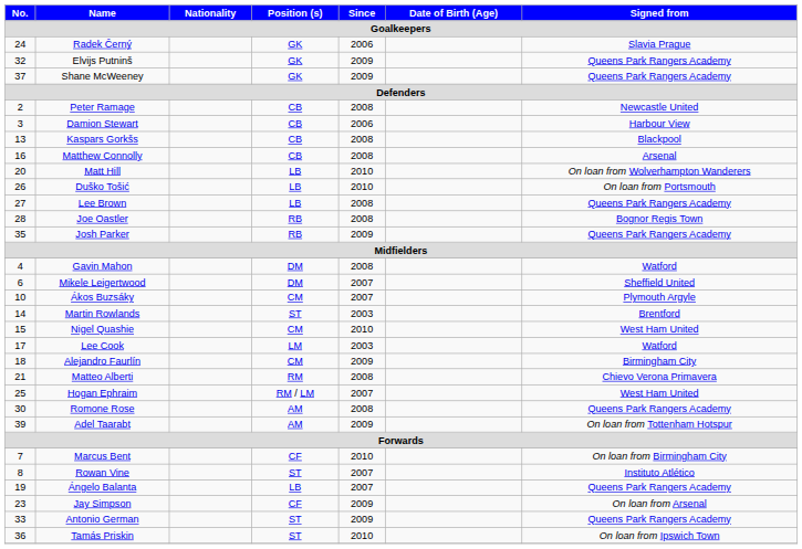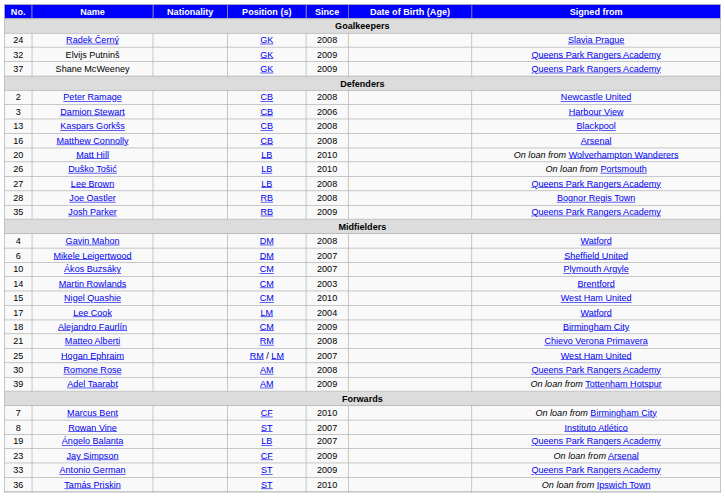 <table class="wikitable" style="text-align:center; font-size:90%; width:90%;">
 <tr>
 <th style="background:#0000FF; color:white; text-align:center;">No.</th>
 <th style="background:#0000FF; color:white; text-align:center;">Name</th>
 <th style="background:#0000FF; color:white; text-align:center;">Nationality</th>
 <th style="background:#0000FF; color:white; text-align:center;">Position (s)</th>
 <th style="background:#0000FF; color:white; text-align:center;">Since</th>
 <th style="background:#0000FF; color:white; text-align:center;">Date of Birth (Age)</th>
 <th style="background:#0000FF; color:white; text-align:center;">Signed from</th>
 </tr>
 <tr>
 <th colspan="9" style="background:#dcdcdc; text-align:center;">Goalkeepers</th>
 </tr>
 <tr>
 <td>24</td>
 <td><a href='#'>Radek Černý</a></td>
 <td></td>
 <td><a href='#'>GK</a></td>
-<td>2006</td>
+<td>2008</td>
 <td></td>
 <td> <a href='#'>Slavia Prague</a></td>
 </tr>
 <tr>
 <td>32</td>
 <td>Elvijs Putninš</td>
 <td></td>
 <td><a href='#'>GK</a></td>
 <td>2009</td>
 <td></td>
 <td> <a href='#'>Queens Park Rangers Academy</a></td>
 </tr>
 <tr>
 <td>37</td>
 <td>Shane McWeeney</td>
 <td></td>
 <td><a href='#'>GK</a></td>
 <td>2009</td>
 <td></td>
 <td> <a href='#'>Queens Park Rangers Academy</a></td>
 </tr>
 <tr>
 <th colspan="7" style="background:#dcdcdc; text-align:center;">Defenders</th>
 </tr>
 <tr>
 <td>2</td>
 <td><a href='#'>Peter Ramage</a></td>
 <td></td>
 <td><a href='#'>CB</a></td>
 <td>2008</td>
 <td></td>
 <td> <a href='#'>Newcastle United</a></td>
 </tr>
 <tr>
 <td>3</td>
 <td><a href='#'>Damion Stewart</a></td>
 <td></td>
 <td><a href='#'>CB</a></td>
 <td>2006</td>
 <td></td>
 <td> <a href='#'>Harbour View</a></td>
 </tr>
 <tr>
 <td>13</td>
 <td><a href='#'>Kaspars Gorkšs</a></td>
 <td></td>
 <td><a href='#'>CB</a></td>
 <td>2008</td>
 <td></td>
 <td> <a href='#'>Blackpool</a></td>
 </tr>
 <tr>
 <td>16</td>
 <td><a href='#'>Matthew Connolly</a></td>
 <td></td>
 <td><a href='#'>CB</a></td>
 <td>2008</td>
 <td></td>
 <td> <a href='#'>Arsenal</a></td>
 </tr>
 <tr>
 <td>20</td>
 <td><a href='#'>Matt Hill</a></td>
 <td></td>
 <td><a href='#'>LB</a></td>
 <td>2010</td>
 <td></td>
 <td><em>On loan from</em>  <a href='#'>Wolverhampton Wanderers</a></td>
 </tr>
 <tr>
 <td>26</td>
 <td><a href='#'>Duško Tošić</a></td>
 <td></td>
 <td><a href='#'>LB</a></td>
 <td>2010</td>
 <td></td>
 <td><em>On loan from</em>  <a href='#'>Portsmouth</a></td>
 </tr>
 <tr>
 <td>27</td>
 <td><a href='#'>Lee Brown</a></td>
 <td></td>
 <td><a href='#'>LB</a></td>
 <td>2008</td>
 <td></td>
 <td> <a href='#'>Queens Park Rangers Academy</a></td>
 </tr>
 <tr>
 <td>28</td>
 <td><a href='#'>Joe Oastler</a></td>
 <td></td>
 <td><a href='#'>RB</a></td>
 <td>2008</td>
 <td></td>
 <td> <a href='#'>Bognor Regis Town</a></td>
 </tr>
 <tr>
 <td>35</td>
 <td><a href='#'>Josh Parker</a></td>
 <td></td>
 <td><a href='#'>RB</a></td>
 <td>2009</td>
 <td></td>
 <td> <a href='#'>Queens Park Rangers Academy</a></td>
 </tr>
 <tr>
 <th colspan="7" style="background:#dcdcdc; text-align:center;">Midfielders</th>
 </tr>
 <tr>
 <td>4</td>
 <td><a href='#'>Gavin Mahon</a></td>
 <td></td>
 <td><a href='#'>DM</a></td>
 <td>2008</td>
 <td></td>
 <td> <a href='#'>Watford</a></td>
 </tr>
 <tr>
 <td>6</td>
 <td><a href='#'>Mikele Leigertwood</a></td>
 <td></td>
 <td><a href='#'>DM</a></td>
 <td>2007</td>
 <td></td>
 <td> <a href='#'>Sheffield United</a></td>
 </tr>
 <tr>
 <td>10</td>
 <td><a href='#'>Ákos Buzsáky</a></td>
 <td></td>
 <td><a href='#'>CM</a></td>
 <td>2007</td>
 <td></td>
 <td> <a href='#'>Plymouth Argyle</a></td>
 </tr>
 <tr>
 <td>14</td>
 <td><a href='#'>Martin Rowlands</a></td>
 <td></td>
-<td><a href='#'>ST</a></td>
+<td><a href='#'>CM</a></td>
 <td>2003</td>
 <td></td>
 <td> <a href='#'>Brentford</a></td>
 </tr>
 <tr>
 <td>15</td>
 <td><a href='#'>Nigel Quashie</a></td>
 <td></td>
 <td><a href='#'>CM</a></td>
 <td>2010</td>
 <td></td>
 <td> <a href='#'>West Ham United</a></td>
 </tr>
 <tr>
 <td>17</td>
 <td><a href='#'>Lee Cook</a></td>
 <td></td>
 <td><a href='#'>LM</a></td>
-<td>2003</td>
+<td>2004</td>
 <td></td>
 <td> <a href='#'>Watford</a></td>
 </tr>
 <tr>
 <td>18</td>
 <td><a href='#'>Alejandro Faurlín</a></td>
 <td></td>
 <td><a href='#'>CM</a></td>
 <td>2009</td>
 <td></td>
 <td> <a href='#'>Birmingham City</a></td>
 </tr>
 <tr>
 <td>21</td>
 <td><a href='#'>Matteo Alberti</a></td>
 <td></td>
 <td><a href='#'>RM</a></td>
 <td>2008</td>
 <td></td>
 <td> <a href='#'>Chievo Verona Primavera</a></td>
 </tr>
 <tr>
 <td>25</td>
 <td><a href='#'>Hogan Ephraim</a></td>
 <td></td>
 <td><a href='#'>RM</a> / <a href='#'>LM</a></td>
 <td>2007</td>
 <td></td>
 <td> <a href='#'>West Ham United</a></td>
 </tr>
 <tr>
 <td>30</td>
 <td><a href='#'>Romone Rose</a></td>
 <td></td>
 <td><a href='#'>AM</a></td>
 <td>2008</td>
 <td></td>
 <td> <a href='#'>Queens Park Rangers Academy</a></td>
 </tr>
 <tr>
 <td>39</td>
 <td><a href='#'>Adel Taarabt</a></td>
 <td></td>
 <td><a href='#'>AM</a></td>
 <td>2009</td>
 <td></td>
 <td><em>On loan from</em>  <a href='#'>Tottenham Hotspur</a></td>
 </tr>
 <tr>
 <th colspan="7" style="background:#dcdcdc; text-align:center;">Forwards</th>
 </tr>
 <tr>
 <td>7</td>
 <td><a href='#'>Marcus Bent</a></td>
 <td></td>
 <td><a href='#'>CF</a></td>
 <td>2010</td>
 <td></td>
 <td><em>On loan from</em>  <a href='#'>Birmingham City</a></td>
 </tr>
 <tr>
 <td>8</td>
 <td><a href='#'>Rowan Vine</a></td>
 <td></td>
 <td><a href='#'>ST</a></td>
 <td>2007</td>
 <td></td>
 <td> <a href='#'>Instituto Atlético</a></td>
 </tr>
 <tr>
 <td>19</td>
 <td><a href='#'>Ángelo Balanta</a></td>
 <td></td>
 <td><a href='#'>LB</a></td>
 <td>2007</td>
 <td></td>
 <td> <a href='#'>Queens Park Rangers Academy</a></td>
 </tr>
 <tr>
 <td>23</td>
 <td><a href='#'>Jay Simpson</a></td>
 <td></td>
 <td><a href='#'>CF</a></td>
 <td>2009</td>
 <td></td>
 <td><em>On loan from</em>  <a href='#'>Arsenal</a></td>
 </tr>
 <tr>
 <td>33</td>
 <td><a href='#'>Antonio German</a></td>
 <td></td>
 <td><a href='#'>ST</a></td>
 <td>2009</td>
 <td></td>
 <td> <a href='#'>Queens Park Rangers Academy</a></td>
 </tr>
 <tr>
 <td>36</td>
 <td><a href='#'>Tamás Priskin</a></td>
 <td></td>
 <td><a href='#'>ST</a></td>
 <td>2010</td>
 <td></td>
 <td><em>On loan from</em>  <a href='#'>Ipswich Town</a></td>
 </tr>
 <tr>
 </tr>
 </table>
